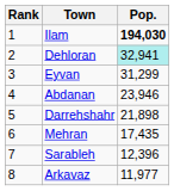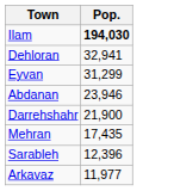 <table class="wikitable sortable">
 <tr>
-<th>Rank</th>
 <th>Town</th>
 <th>Pop.</th>
 </tr>
 <tr>
-<td>1</td>
 <td><a href='#'>Ilam</a></td>
 <td><strong>194,030</strong></td>
 </tr>
 <tr>
-<td>2</td>
 <td><a href='#'>Dehloran</a></td>
-<td style="background: paleturquoise;">32,941</td>
+<td>32,941</td>
 </tr>
 <tr>
-<td>3</td>
 <td><a href='#'>Eyvan</a></td>
 <td>31,299</td>
 </tr>
 <tr>
-<td>4</td>
 <td><a href='#'>Abdanan</a></td>
 <td>23,946</td>
 </tr>
 <tr>
-<td>5</td>
 <td><a href='#'>Darrehshahr</a></td>
-<td>21,898</td>
+<td>21,900</td>
 </tr>
 <tr>
-<td>6</td>
 <td><a href='#'>Mehran</a></td>
 <td>17,435</td>
 </tr>
 <tr>
-<td>7</td>
 <td><a href='#'>Sarableh</a></td>
 <td>12,396</td>
 </tr>
 <tr>
-<td>8</td>
 <td><a href='#'>Arkavaz</a></td>
 <td>11,977</td>
 </tr>
 </table>
